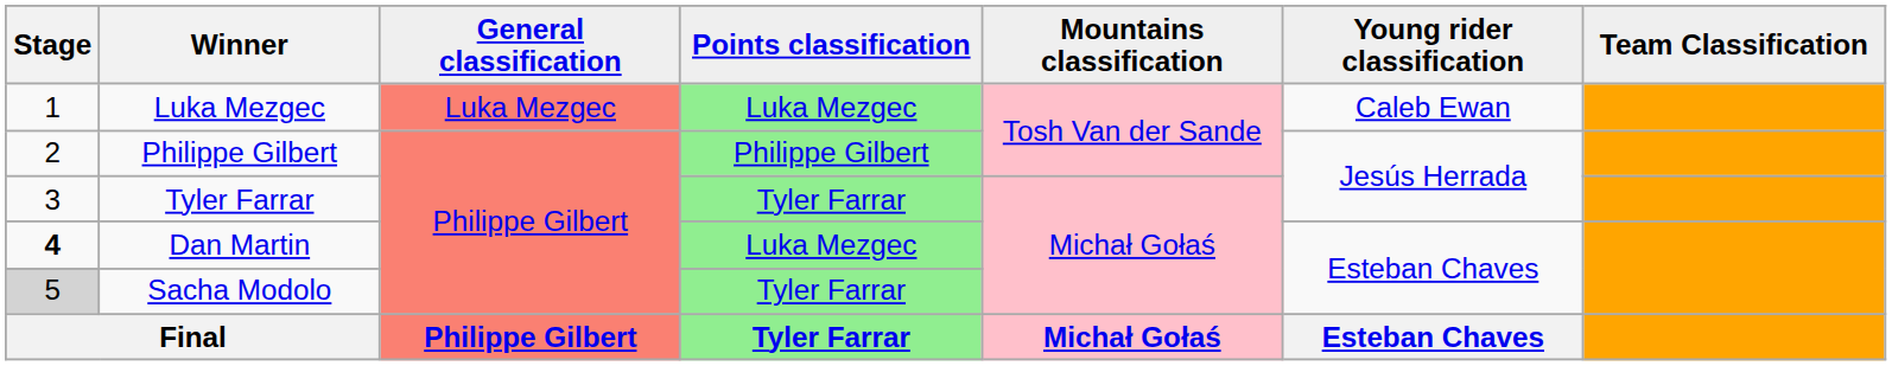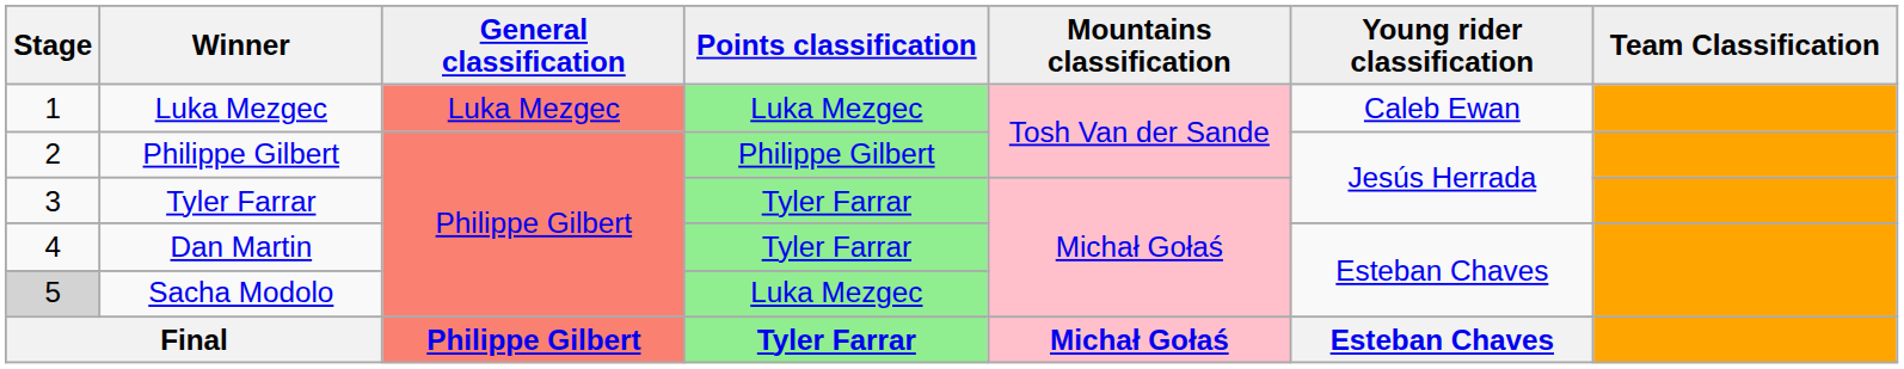 <table class="wikitable" style="text-align: center; font-size:smaller;">
 <tr style="background:#efefef;">
 <th style="width:1%;">Stage</th>
 <th style="width:14%;">Winner</th>
 <th style="background:#efefef; width:15%;"><a href='#'>General classification</a><br></th>
 <th style="background:#efefef; width:15%;"><a href='#'>Points classification</a><br></th>
 <th style="background:#efefef; width:15%;">Mountains classification<br></th>
 <th style="background:#efefef; width:15%;">Young rider classification<br></th>
 <th style="background:#efefef; width:15%;">Team Classification</th>
 </tr>
 <tr>
 <td>1</td>
 <td><a href='#'>Luka Mezgec</a></td>
 <td style="background:salmon;"><a href='#'>Luka Mezgec</a></td>
 <td style="background:lightgreen;"><a href='#'>Luka Mezgec</a></td>
 <td style="background:pink;" rowspan=2><a href='#'>Tosh Van der Sande</a></td>
 <td style="background:offwhite;"><a href='#'>Caleb Ewan</a></td>
 <td style="background:orange;"></td>
 </tr>
 <tr>
 <td>2</td>
 <td><a href='#'>Philippe Gilbert</a></td>
 <td style="background:salmon;" rowspan=4><a href='#'>Philippe Gilbert</a></td>
 <td style="background:lightgreen;"><a href='#'>Philippe Gilbert</a></td>
 <td style="background:offwhite;" rowspan=2><a href='#'>Jesús Herrada</a></td>
 <td style="background:orange;"></td>
 </tr>
 <tr>
 <td>3</td>
 <td><a href='#'>Tyler Farrar</a></td>
 <td style="background:lightgreen;"><a href='#'>Tyler Farrar</a></td>
 <td style="background:pink;" rowspan=3><a href='#'>Michał Gołaś</a></td>
 <td style="background:orange;"></td>
 </tr>
 <tr>
-<td><strong>4</strong></td>
+<td>4</td>
 <td><a href='#'>Dan Martin</a></td>
-<td style="background:lightgreen;"><a href='#'>Luka Mezgec</a></td>
+<td style="background:lightgreen;"><a href='#'>Tyler Farrar</a></td>
 <td style="background:offwhite;" rowspan=2><a href='#'>Esteban Chaves</a></td>
 <td style="background:orange;" rowspan=2></td>
 </tr>
 <tr>
 <td style="background: lightgrey;">5</td>
 <td><a href='#'>Sacha Modolo</a></td>
-<td style="background:lightgreen;"><a href='#'>Tyler Farrar</a></td>
+<td style="background:lightgreen;"><a href='#'>Luka Mezgec</a></td>
 </tr>
 <tr>
 <th colspan=2><strong>Final</strong></th>
 <th style="background:salmon;"><a href='#'>Philippe Gilbert</a></th>
 <th style="background:lightgreen;"><a href='#'>Tyler Farrar</a></th>
 <th style="background:pink;"><a href='#'>Michał Gołaś</a></th>
 <th style="background:offwhite;"><a href='#'>Esteban Chaves</a></th>
 <th style="background:orange;"></th>
 </tr>
 </table>
